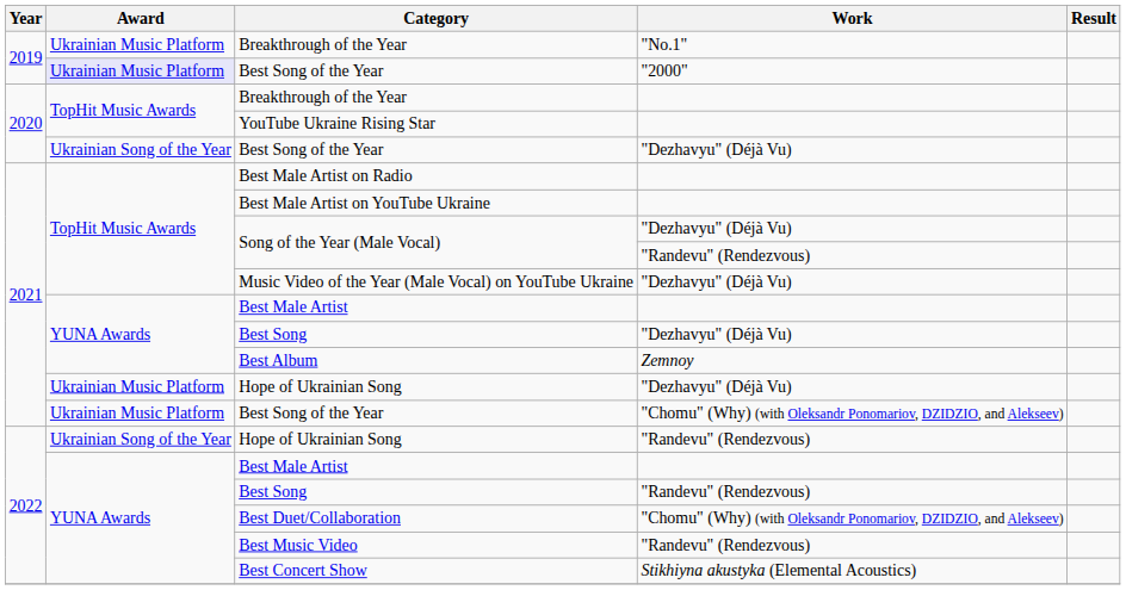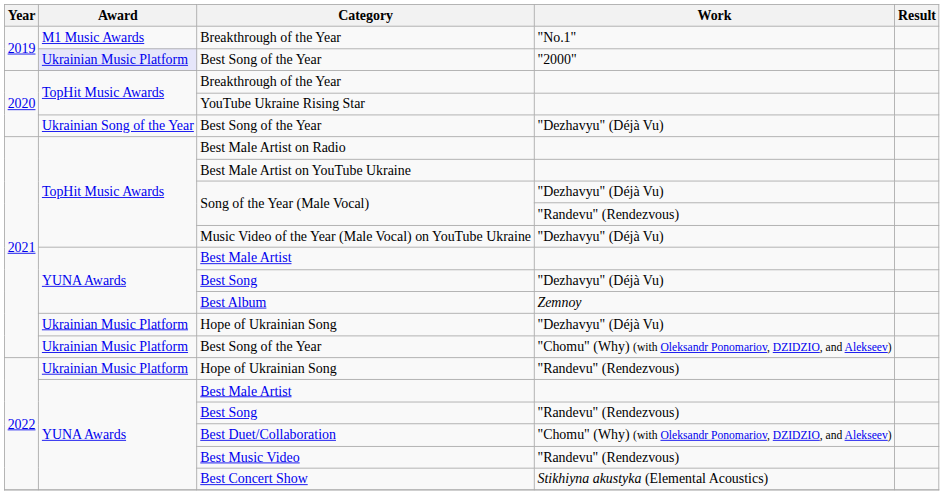 <table class="wikitable">
 <tr>
 <th>Year</th>
 <th>Award</th>
 <th>Category</th>
 <th>Work</th>
 <th>Result</th>
 </tr>
 <tr>
 <td rowspan="2"><a href='#'>2019</a></td>
-<td><a href='#'>Ukrainian Music Platform</a></td>
+<td><a href='#'>M1 Music Awards</a></td>
 <td>Breakthrough of the Year</td>
 <td>"No.1"</td>
 <td></td>
 </tr>
 <tr>
 <td style="background: lavender;"><a href='#'>Ukrainian Music Platform</a></td>
 <td>Best Song of the Year</td>
 <td>"2000"</td>
 <td></td>
 </tr>
 <tr>
 <td rowspan="3"><a href='#'>2020</a></td>
 <td rowspan="2"><a href='#'>TopHit Music Awards</a></td>
 <td>Breakthrough of the Year</td>
 <td></td>
 <td></td>
 </tr>
 <tr>
 <td>YouTube Ukraine Rising Star</td>
 <td></td>
 <td></td>
 </tr>
 <tr>
 <td><a href='#'>Ukrainian Song of the Year</a></td>
 <td>Best Song of the Year</td>
 <td>"Dezhavyu" (Déjà Vu)</td>
 <td></td>
 </tr>
 <tr>
 <td rowspan="10"><a href='#'>2021</a></td>
 <td rowspan="5"><a href='#'>TopHit Music Awards</a></td>
 <td>Best Male Artist on Radio</td>
 <td></td>
 <td></td>
 </tr>
 <tr>
 <td>Best Male Artist on YouTube Ukraine</td>
 <td></td>
 <td></td>
 </tr>
 <tr>
 <td rowspan="2">Song of the Year (Male Vocal)</td>
 <td>"Dezhavyu" (Déjà Vu)</td>
 <td></td>
 </tr>
 <tr>
 <td>"Randevu" (Rendezvous)</td>
 <td></td>
 </tr>
 <tr>
 <td>Music Video of the Year (Male Vocal) on YouTube Ukraine</td>
 <td>"Dezhavyu" (Déjà Vu)</td>
 <td></td>
 </tr>
 <tr>
 <td rowspan="3"><a href='#'>YUNA Awards</a></td>
 <td><a href='#'>Best Male Artist</a></td>
 <td></td>
 <td></td>
 </tr>
 <tr>
 <td><a href='#'>Best Song</a></td>
 <td>"Dezhavyu" (Déjà Vu)</td>
 <td></td>
 </tr>
 <tr>
 <td><a href='#'>Best Album</a></td>
 <td><em>Zemnoy</em></td>
 <td></td>
 </tr>
 <tr>
 <td><a href='#'>Ukrainian Music Platform</a></td>
 <td>Hope of Ukrainian Song</td>
 <td>"Dezhavyu" (Déjà Vu)</td>
 <td></td>
 </tr>
 <tr>
 <td><a href='#'>Ukrainian Music Platform</a></td>
 <td>Best Song of the Year</td>
 <td>"Chomu" (Why) <small>(with <a href='#'>Oleksandr Ponomariov</a>, <a href='#'>DZIDZIO</a>, and <a href='#'>Alekseev</a>)</small></td>
 <td></td>
 </tr>
 <tr>
 <td rowspan="6"><a href='#'>2022</a></td>
-<td><a href='#'>Ukrainian Song of the Year</a></td>
+<td><a href='#'>Ukrainian Music Platform</a></td>
 <td>Hope of Ukrainian Song</td>
 <td>"Randevu" (Rendezvous)</td>
 <td></td>
 </tr>
 <tr>
 <td rowspan="5"><a href='#'>YUNA Awards</a></td>
 <td><a href='#'>Best Male Artist</a></td>
 <td></td>
 <td></td>
 </tr>
 <tr>
 <td><a href='#'>Best Song</a></td>
 <td>"Randevu" (Rendezvous)</td>
 <td></td>
 </tr>
 <tr>
 <td><a href='#'>Best Duet/Collaboration</a></td>
 <td>"Chomu" (Why) <small>(with <a href='#'>Oleksandr Ponomariov</a>, <a href='#'>DZIDZIO</a>, and <a href='#'>Alekseev</a>)</small></td>
 <td></td>
 </tr>
 <tr>
 <td><a href='#'>Best Music Video</a></td>
 <td>"Randevu" (Rendezvous)</td>
 <td></td>
 </tr>
 <tr>
 <td><a href='#'>Best Concert Show</a></td>
 <td><em>Stikhiyna akustyka</em> (Elemental Acoustics)</td>
 <td></td>
 </tr>
 <tr>
 </tr>
 </table>
